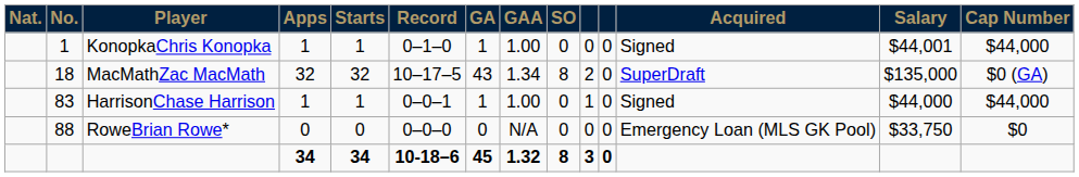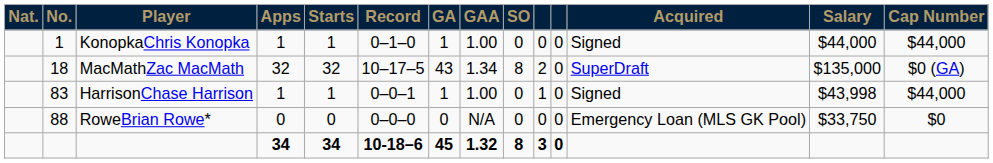 <table | class="wikitable sortable">
 <tr>
 <th style="background:#002040; color:#B19B69; text-align:center;">Nat.</th>
 <th style="background:#002040; color:#B19B69; text-align:center;">No.</th>
 <th style="background:#002040; color:#B19B69; text-align:center;">Player</th>
 <th style="background:#002040; color:#B19B69; text-align:center;">Apps</th>
 <th style="background:#002040; color:#B19B69; text-align:center;">Starts</th>
 <th style="background:#002040; color:#B19B69; text-align:center;">Record</th>
 <th style="background:#002040; color:#B19B69; text-align:center;">GA</th>
 <th style="background:#002040; color:#B19B69; text-align:center;">GAA</th>
 <th style="background:#002040; color:#B19B69; text-align:center;">SO</th>
 <th style="background:#002040; color:#B19B69; text-align:center;"></th>
 <th style="background:#002040; color:#B19B69; text-align:center;"></th>
 <th style="background:#002040; color:#B19B69; text-align:center;">Acquired</th>
 <th style="background:#002040; color:#B19B69; text-align:center;">Salary</th>
 <th style="background:#002040; color:#B19B69; text-align:center;">Cap Number</th>
 </tr>
 <tr align=center>
 <td></td>
 <td>1</td>
 <td align=left><span>Konopka</span><a href='#'>Chris Konopka</a></td>
 <td>1</td>
 <td>1</td>
 <td>0–1–0</td>
 <td>1</td>
 <td>1.00</td>
 <td>0</td>
 <td>0</td>
 <td>0</td>
 <td align=left>Signed</td>
-<td>$44,001</td>
+<td>$44,000</td>
 <td>$44,000</td>
 </tr>
 <tr align=center>
 <td></td>
 <td>18</td>
 <td align=left><span>MacMath</span><a href='#'>Zac MacMath</a></td>
 <td>32</td>
 <td>32</td>
 <td>10–17–5</td>
 <td>43</td>
 <td>1.34</td>
 <td>8</td>
 <td>2</td>
 <td>0</td>
 <td align=left><a href='#'>SuperDraft</a></td>
 <td>$135,000</td>
 <td>$0 (<a href='#'>GA</a>)</td>
 </tr>
 <tr align=center>
 <td></td>
 <td>83</td>
 <td align=left><span>Harrison</span><a href='#'>Chase Harrison</a></td>
 <td>1</td>
 <td>1</td>
 <td>0–0–1</td>
 <td>1</td>
 <td>1.00</td>
 <td>0</td>
 <td>1</td>
 <td>0</td>
 <td align=left>Signed</td>
-<td>$44,000</td>
+<td>$43,998</td>
 <td>$44,000</td>
 </tr>
 <tr align=center>
 <td></td>
 <td>88</td>
 <td align=left><span>Rowe</span><a href='#'>Brian Rowe</a>*</td>
 <td>0</td>
 <td>0</td>
 <td>0–0–0</td>
 <td>0</td>
 <td>N/A</td>
 <td>0</td>
 <td>0</td>
 <td>0</td>
 <td align=left>Emergency Loan (MLS GK Pool)</td>
 <td>$33,750</td>
 <td>$0</td>
 </tr>
 <tr style="text-align:center;" class="sortbottom">
 <td></td>
 <td></td>
 <td></td>
 <td><strong>34</strong></td>
 <td><strong>34</strong></td>
 <td><strong>10-18–6</strong></td>
 <td><strong>45</strong></td>
 <td><strong>1.32</strong></td>
 <td><strong>8</strong></td>
 <td><strong>3</strong></td>
 <td><strong>0</strong></td>
 <td></td>
 <td></td>
 <td></td>
 </tr>
 </table>
